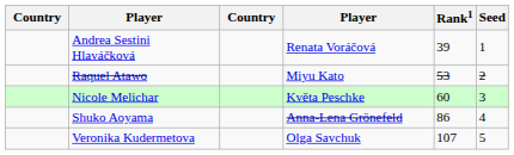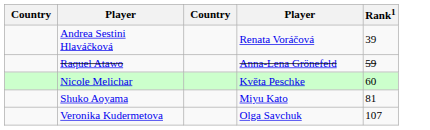 <table class="sortable wikitable">
 <tr>
 <th width="70">Country</th>
 <th width="175">Player</th>
 <th width="70">Country</th>
 <th width="175">Player</th>
 <th>Rank<sup>1</sup></th>
-<th>Seed</th>
 </tr>
 <tr>
 <td></td>
 <td><a href='#'>Andrea Sestini Hlaváčková</a></td>
 <td></td>
 <td><a href='#'>Renata Voráčová</a></td>
 <td>39</td>
-<td>1</td>
 </tr>
 <tr>
 <td><s></s></td>
 <td><s><a href='#'>Raquel Atawo</a></s></td>
 <td><s></s></td>
-<td><a href='#'>Miyu Kato</a></td>
-<td><s>53</s></td>
-<td><s>2</s></td>
+<td><s><a href='#'>Anna-Lena Grönefeld</a></s></td>
+<td><s>59</s></td>
 </tr>
 <tr style="background:#cfc;">
 <td></td>
 <td><a href='#'>Nicole Melichar</a></td>
 <td></td>
 <td><a href='#'>Květa Peschke</a></td>
 <td>60</td>
-<td>3</td>
 </tr>
 <tr>
 <td></td>
 <td><a href='#'>Shuko Aoyama</a></td>
 <td></td>
-<td><s><a href='#'>Anna-Lena Grönefeld</a></s></td>
-<td>86</td>
-<td>4</td>
+<td><a href='#'>Miyu Kato</a></td>
+<td>81</td>
 </tr>
 <tr>
 <td></td>
 <td><a href='#'>Veronika Kudermetova</a></td>
 <td></td>
 <td><a href='#'>Olga Savchuk</a></td>
 <td>107</td>
-<td>5</td>
 </tr>
 </table>
